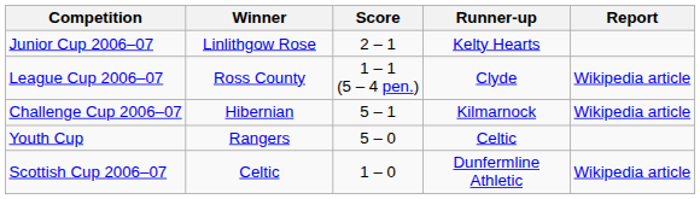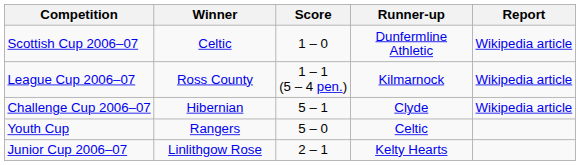 <table class="wikitable" style="text-align: center;">
 <tr>
 <th wisth=155>Competition</th>
 <th width=140>Winner</th>
 <th wisth=80>Score</th>
 <th width=140>Runner-up</th>
 <th>Report</th>
 </tr>
 <tr>
-<td align=left><a href='#'>Junior Cup 2006–07</a></td>
-<td><a href='#'>Linlithgow Rose</a></td>
-<td>2 – 1 </td>
-<td><a href='#'>Kelty Hearts</a></td>
-<td></td>
+<td align=left><a href='#'>Scottish Cup 2006–07</a></td>
+<td><a href='#'>Celtic</a></td>
+<td>1 – 0</td>
+<td><a href='#'>Dunfermline Athletic</a></td>
+<td><a href='#'>Wikipedia article</a></td>
 </tr>
 <tr>
 <td align=left><a href='#'>League Cup 2006–07</a></td>
 <td><a href='#'>Ross County</a></td>
 <td>1 – 1 <br>(5 – 4 <a href='#'>pen.</a>)</td>
-<td><a href='#'>Clyde</a></td>
+<td><a href='#'>Kilmarnock</a></td>
 <td><a href='#'>Wikipedia article</a></td>
 </tr>
 <tr>
 <td align=left><a href='#'>Challenge Cup 2006–07</a></td>
 <td><a href='#'>Hibernian</a></td>
 <td>5 – 1</td>
-<td><a href='#'>Kilmarnock</a></td>
+<td><a href='#'>Clyde</a></td>
 <td><a href='#'>Wikipedia article</a></td>
 </tr>
 <tr>
 <td align=left><a href='#'>Youth Cup</a></td>
 <td><a href='#'>Rangers</a></td>
 <td>5 – 0</td>
 <td><a href='#'>Celtic</a></td>
 <td></td>
 </tr>
 <tr>
-<td align=left><a href='#'>Scottish Cup 2006–07</a></td>
-<td><a href='#'>Celtic</a></td>
-<td>1 – 0</td>
-<td><a href='#'>Dunfermline Athletic</a></td>
-<td><a href='#'>Wikipedia article</a></td>
+<td align=left><a href='#'>Junior Cup 2006–07</a></td>
+<td><a href='#'>Linlithgow Rose</a></td>
+<td>2 – 1 </td>
+<td><a href='#'>Kelty Hearts</a></td>
+<td></td>
 </tr>
 </table>
